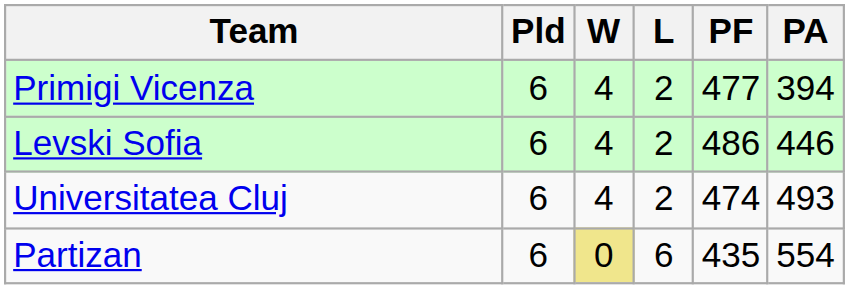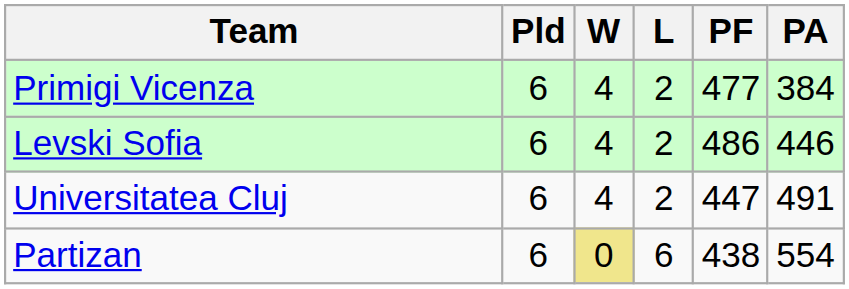 <table class="wikitable" style="text-align:center">
 <tr>
 <th width=220>Team</th>
 <th width=20>Pld</th>
 <th width=20>W</th>
 <th width=20>L</th>
 <th width=20>PF</th>
 <th width=20>PA</th>
 </tr>
 <tr bgcolor="#ccffcc">
 <td align="left"> <a href='#'>Primigi Vicenza</a></td>
 <td>6</td>
 <td>4</td>
 <td>2</td>
 <td>477</td>
-<td>394</td>
+<td>384</td>
 </tr>
 <tr bgcolor="#ccffcc">
 <td align="left"> <a href='#'>Levski Sofia</a></td>
 <td>6</td>
 <td>4</td>
 <td>2</td>
 <td>486</td>
 <td>446</td>
 </tr>
 <tr>
 <td align="left"> <a href='#'>Universitatea Cluj</a></td>
 <td>6</td>
 <td>4</td>
 <td>2</td>
-<td>474</td>
-<td>493</td>
+<td>447</td>
+<td>491</td>
 </tr>
 <tr>
 <td align="left"> <a href='#'>Partizan</a></td>
 <td>6</td>
 <td style="background: khaki;">0</td>
 <td>6</td>
-<td>435</td>
+<td>438</td>
 <td>554</td>
 </tr>
 </table>
